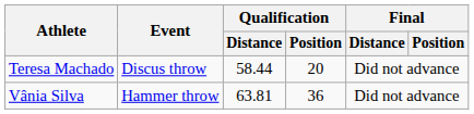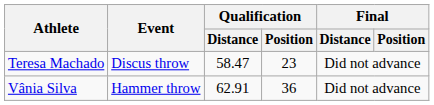 <table class=wikitable style="font-size:90%">
 <tr>
 <th rowspan="2">Athlete</th>
 <th rowspan="2">Event</th>
 <th colspan="2">Qualification</th>
 <th colspan="2">Final</th>
 </tr>
 <tr style="font-size:95%">
 <th>Distance</th>
 <th>Position</th>
 <th>Distance</th>
 <th>Position</th>
 </tr>
 <tr align=center>
 <td align=left><a href='#'>Teresa Machado</a></td>
 <td align=left><a href='#'>Discus throw</a></td>
-<td>58.44</td>
-<td>20</td>
+<td>58.47</td>
+<td>23</td>
 <td colspan=2>Did not advance</td>
 </tr>
 <tr align=center>
 <td align=left><a href='#'>Vânia Silva</a></td>
 <td align=left><a href='#'>Hammer throw</a></td>
-<td>63.81</td>
+<td>62.91</td>
 <td>36</td>
 <td colspan=2>Did not advance</td>
 </tr>
 </table>
